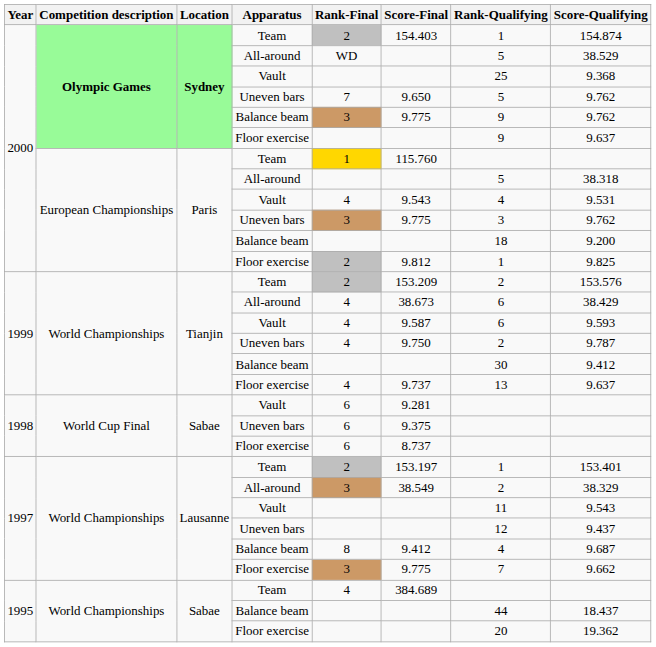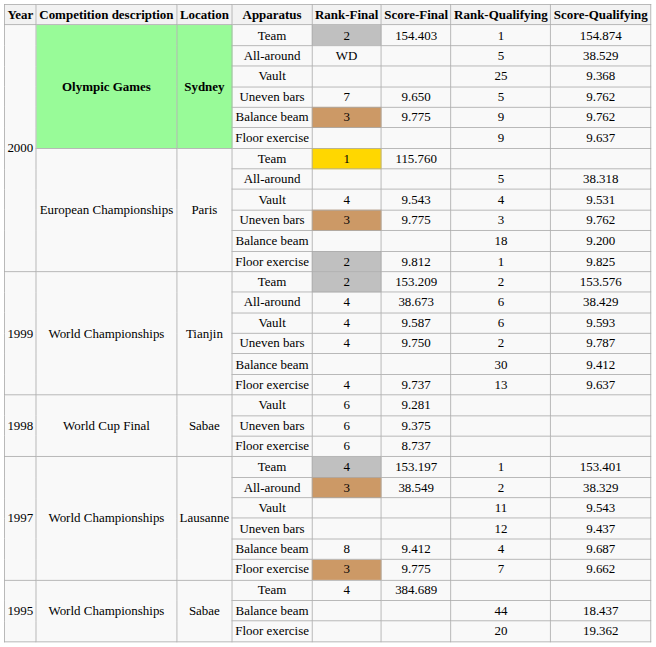 <table class="wikitable" style="text-align:center">
 <tr>
 <th>Year</th>
 <th>Competition description</th>
 <th>Location</th>
 <th>Apparatus</th>
 <th>Rank-Final</th>
 <th>Score-Final</th>
 <th>Rank-Qualifying</th>
 <th>Score-Qualifying</th>
 </tr>
 <tr>
 <td rowspan=12>2000</td>
 <td bgcolor=98FB98 rowspan=6><strong>Olympic Games</strong></td>
 <td bgcolor=98FB98 rowspan=6><strong>Sydney</strong></td>
 <td>Team</td>
 <td bgcolor=silver>2</td>
 <td>154.403</td>
 <td>1</td>
 <td>154.874</td>
 </tr>
 <tr>
 <td>All-around</td>
 <td>WD</td>
 <td></td>
 <td>5</td>
 <td>38.529</td>
 </tr>
 <tr>
 <td>Vault</td>
 <td></td>
 <td></td>
 <td>25</td>
 <td>9.368</td>
 </tr>
 <tr>
 <td>Uneven bars</td>
 <td>7</td>
 <td>9.650</td>
 <td>5</td>
 <td>9.762</td>
 </tr>
 <tr>
 <td>Balance beam</td>
 <td bgcolor=cc9966>3</td>
 <td>9.775</td>
 <td>9</td>
 <td>9.762</td>
 </tr>
 <tr>
 <td>Floor exercise</td>
 <td></td>
 <td></td>
 <td>9</td>
 <td>9.637</td>
 </tr>
 <tr>
 <td rowspan=6>European Championships</td>
 <td rowspan=6>Paris</td>
 <td>Team</td>
 <td bgcolor=gold>1</td>
 <td>115.760</td>
 <td></td>
 <td></td>
 </tr>
 <tr>
 <td>All-around</td>
 <td></td>
 <td></td>
 <td>5</td>
 <td>38.318</td>
 </tr>
 <tr>
 <td>Vault</td>
 <td>4</td>
 <td>9.543</td>
 <td>4</td>
 <td>9.531</td>
 </tr>
 <tr>
 <td>Uneven bars</td>
 <td bgcolor=cc9966>3</td>
 <td>9.775</td>
 <td>3</td>
 <td>9.762</td>
 </tr>
 <tr>
 <td>Balance beam</td>
 <td></td>
 <td></td>
 <td>18</td>
 <td>9.200</td>
 </tr>
 <tr>
 <td>Floor exercise</td>
 <td bgcolor=silver>2</td>
 <td>9.812</td>
 <td>1</td>
 <td>9.825</td>
 </tr>
 <tr>
 <td rowspan=6>1999</td>
 <td rowspan=6>World Championships</td>
 <td rowspan=6>Tianjin</td>
 <td>Team</td>
 <td bgcolor=silver>2</td>
 <td>153.209</td>
 <td>2</td>
 <td>153.576</td>
 </tr>
 <tr>
 <td>All-around</td>
 <td>4</td>
 <td>38.673</td>
 <td>6</td>
 <td>38.429</td>
 </tr>
 <tr>
 <td>Vault</td>
 <td>4</td>
 <td>9.587</td>
 <td>6</td>
 <td>9.593</td>
 </tr>
 <tr>
 <td>Uneven bars</td>
 <td>4</td>
 <td>9.750</td>
 <td>2</td>
 <td>9.787</td>
 </tr>
 <tr>
 <td>Balance beam</td>
 <td></td>
 <td></td>
 <td>30</td>
 <td>9.412</td>
 </tr>
 <tr>
 <td>Floor exercise</td>
 <td>4</td>
 <td>9.737</td>
 <td>13</td>
 <td>9.637</td>
 </tr>
 <tr>
 <td rowspan=3>1998</td>
 <td rowspan=3>World Cup Final</td>
 <td rowspan=3>Sabae</td>
 <td>Vault</td>
 <td>6</td>
 <td>9.281</td>
 <td></td>
 <td></td>
 </tr>
 <tr>
 <td>Uneven bars</td>
 <td>6</td>
 <td>9.375</td>
 <td></td>
 <td></td>
 </tr>
 <tr>
 <td>Floor exercise</td>
 <td>6</td>
 <td>8.737</td>
 <td></td>
 <td></td>
 </tr>
 <tr>
 <td rowspan=6>1997</td>
 <td rowspan=6>World Championships</td>
 <td rowspan=6>Lausanne</td>
 <td>Team</td>
-<td bgcolor=silver>2</td>
+<td bgcolor=silver>4</td>
 <td>153.197</td>
 <td>1</td>
 <td>153.401</td>
 </tr>
 <tr>
 <td>All-around</td>
 <td bgcolor=cc9966>3</td>
 <td>38.549</td>
 <td>2</td>
 <td>38.329</td>
 </tr>
 <tr>
 <td>Vault</td>
 <td></td>
 <td></td>
 <td>11</td>
 <td>9.543</td>
 </tr>
 <tr>
 <td>Uneven bars</td>
 <td></td>
 <td></td>
 <td>12</td>
 <td>9.437</td>
 </tr>
 <tr>
 <td>Balance beam</td>
 <td>8</td>
 <td>9.412</td>
 <td>4</td>
 <td>9.687</td>
 </tr>
 <tr>
 <td>Floor exercise</td>
 <td bgcolor=cc9966>3</td>
 <td>9.775</td>
 <td>7</td>
 <td>9.662</td>
 </tr>
 <tr>
 <td rowspan=3>1995</td>
 <td rowspan=3>World Championships</td>
 <td rowspan=3>Sabae</td>
 <td>Team</td>
 <td>4</td>
 <td>384.689</td>
 <td></td>
 <td></td>
 </tr>
 <tr>
 <td>Balance beam</td>
 <td></td>
 <td></td>
 <td>44</td>
 <td>18.437</td>
 </tr>
 <tr>
 <td>Floor exercise</td>
 <td></td>
 <td></td>
 <td>20</td>
 <td>19.362</td>
 </tr>
 </table>
